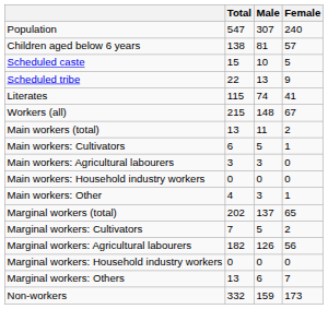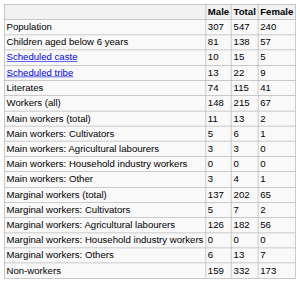 <table class="wikitable sortable">
 <tr>
 <th></th>
+<th>Male</th>
 <th>Total</th>
-<th>Male</th>
 <th>Female</th>
 </tr>
 <tr>
 <td>Population</td>
+<td>307</td>
 <td>547</td>
-<td>307</td>
 <td>240</td>
 </tr>
 <tr>
 <td>Children aged below 6 years</td>
+<td>81</td>
 <td>138</td>
-<td>81</td>
 <td>57</td>
 </tr>
 <tr>
 <td><a href='#'>Scheduled caste</a></td>
+<td>10</td>
 <td>15</td>
-<td>10</td>
 <td>5</td>
 </tr>
 <tr>
 <td><a href='#'>Scheduled tribe</a></td>
+<td>13</td>
 <td>22</td>
-<td>13</td>
 <td>9</td>
 </tr>
 <tr>
 <td>Literates</td>
+<td>74</td>
 <td>115</td>
-<td>74</td>
 <td>41</td>
 </tr>
 <tr>
 <td>Workers (all)</td>
+<td>148</td>
 <td>215</td>
-<td>148</td>
 <td>67</td>
 </tr>
 <tr>
 <td>Main workers (total)</td>
+<td>11</td>
 <td>13</td>
-<td>11</td>
 <td>2</td>
 </tr>
 <tr>
 <td>Main workers: Cultivators</td>
+<td>5</td>
 <td>6</td>
-<td>5</td>
 <td>1</td>
 </tr>
 <tr>
 <td>Main workers: Agricultural labourers</td>
 <td>3</td>
 <td>3</td>
 <td>0</td>
 </tr>
 <tr>
 <td>Main workers: Household industry workers</td>
 <td>0</td>
 <td>0</td>
 <td>0</td>
 </tr>
 <tr>
 <td>Main workers: Other</td>
+<td>3</td>
 <td>4</td>
-<td>3</td>
 <td>1</td>
 </tr>
 <tr>
 <td>Marginal workers (total)</td>
+<td>137</td>
 <td>202</td>
-<td>137</td>
 <td>65</td>
 </tr>
 <tr>
 <td>Marginal workers: Cultivators</td>
+<td>5</td>
 <td>7</td>
-<td>5</td>
 <td>2</td>
 </tr>
 <tr>
 <td>Marginal workers: Agricultural labourers</td>
+<td>126</td>
 <td>182</td>
-<td>126</td>
 <td>56</td>
 </tr>
 <tr>
 <td>Marginal workers: Household industry workers</td>
 <td>0</td>
 <td>0</td>
 <td>0</td>
 </tr>
 <tr>
 <td>Marginal workers: Others</td>
+<td>6</td>
 <td>13</td>
-<td>6</td>
 <td>7</td>
 </tr>
 <tr>
 <td>Non-workers</td>
+<td>159</td>
 <td>332</td>
-<td>159</td>
 <td>173</td>
 </tr>
 </table>
